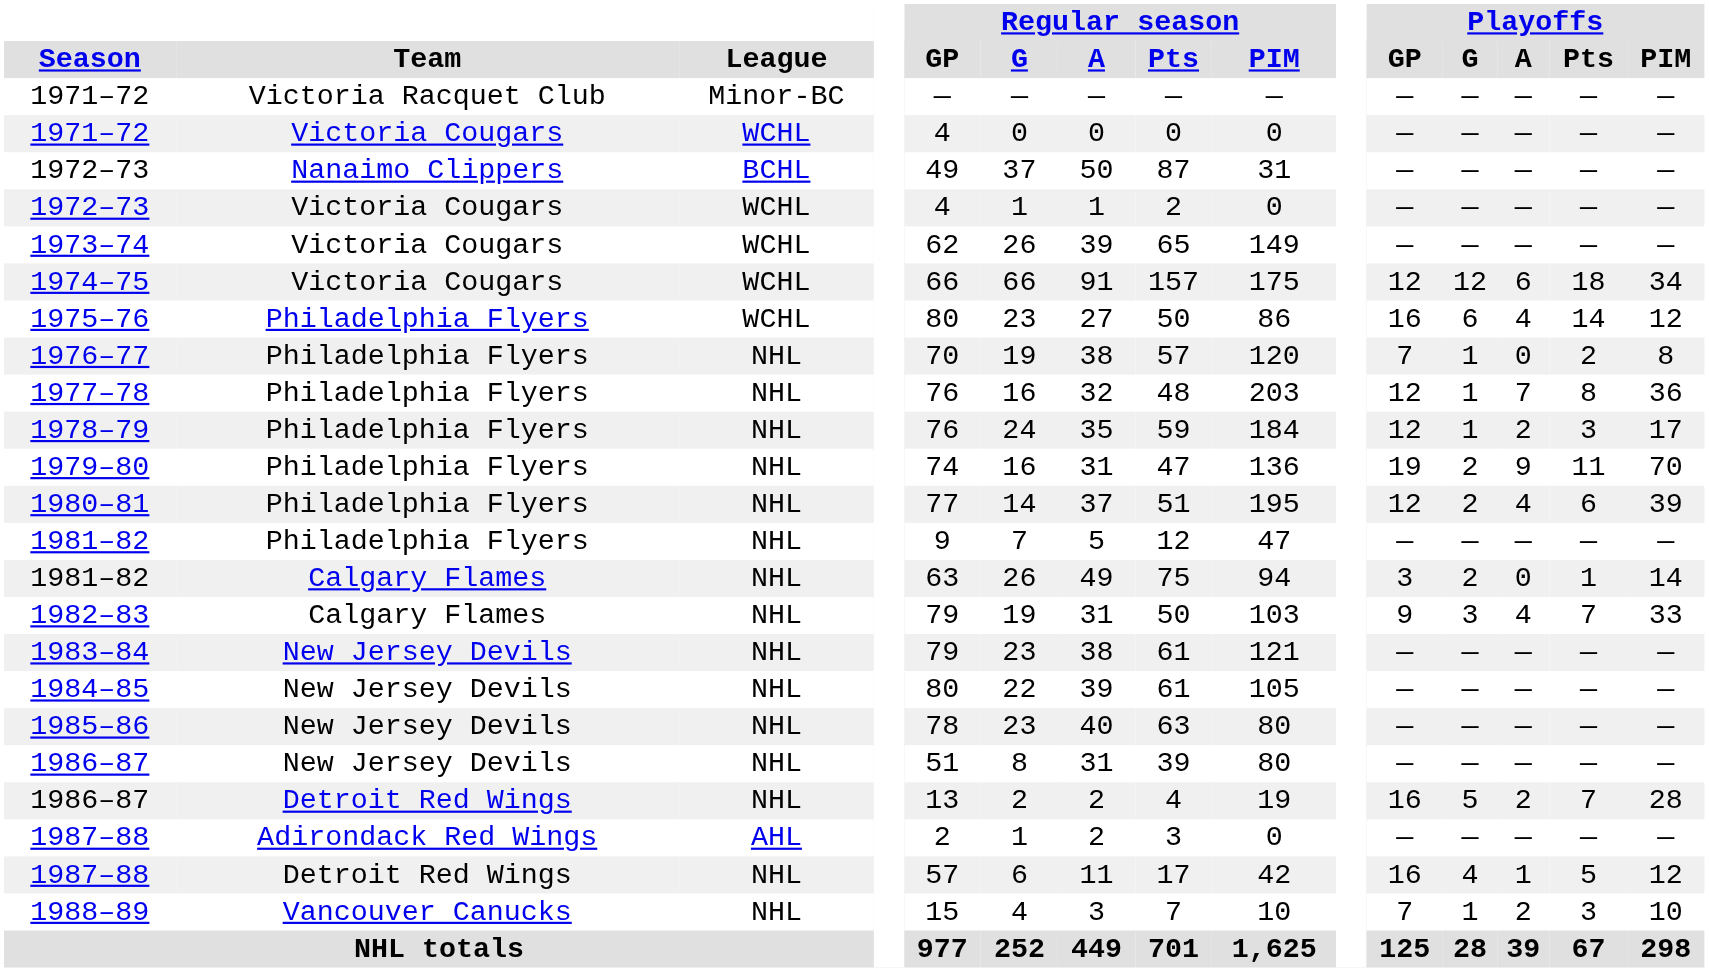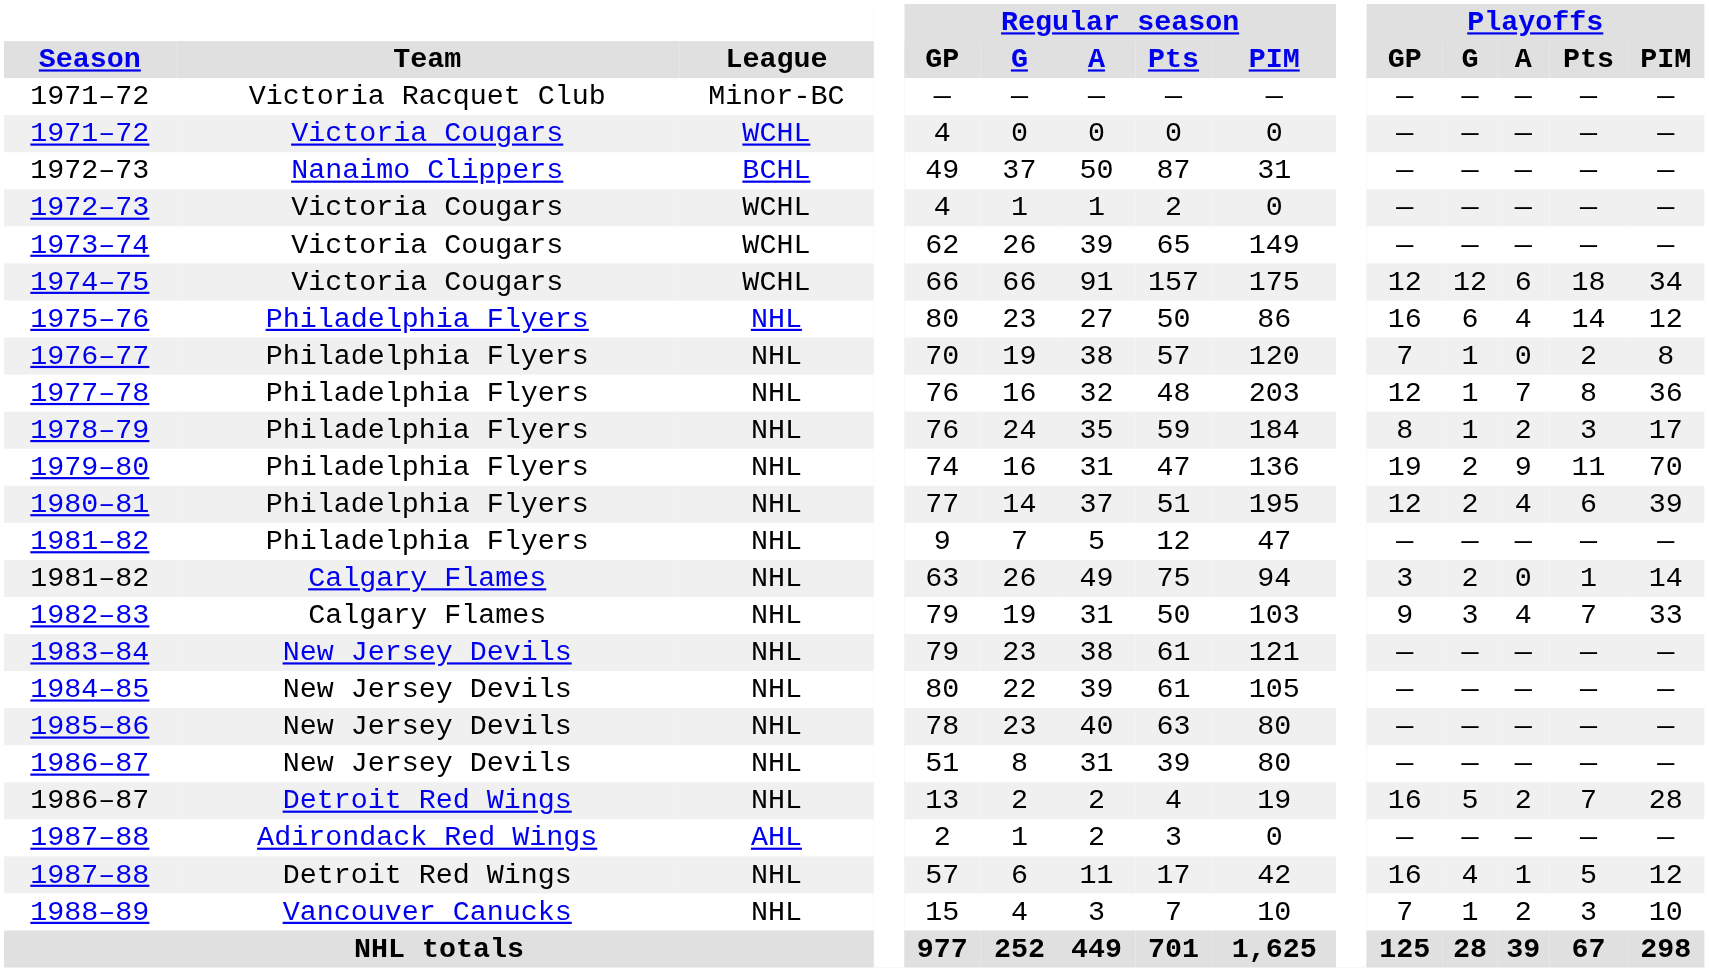 <table border="0" cellpadding="1" cellspacing="0" style="text-align:center; width:60em">
 <tr bgcolor="#e0e0e0">
 <th colspan="3" bgcolor="#ffffff"> </th>
 <th rowspan="99" bgcolor="#ffffff"> </th>
 <th colspan="5"><a href='#'>Regular season</a></th>
 <th rowspan="99" bgcolor="#ffffff"> </th>
 <th colspan="5"><a href='#'>Playoffs</a></th>
 </tr>
 <tr bgcolor="#e0e0e0">
 <th><a href='#'>Season</a></th>
 <th>Team</th>
 <th>League</th>
 <th>GP</th>
 <th><a href='#'>G</a></th>
 <th><a href='#'>A</a></th>
 <th><a href='#'>Pts</a></th>
 <th><a href='#'>PIM</a></th>
 <th>GP</th>
 <th>G</th>
 <th>A</th>
 <th>Pts</th>
 <th>PIM</th>
 </tr>
 <tr ALIGN="center">
 <td>1971–72</td>
 <td>Victoria Racquet Club</td>
 <td>Minor-BC</td>
 <td>—</td>
 <td>—</td>
 <td>—</td>
 <td>—</td>
 <td>—</td>
 <td>—</td>
 <td>—</td>
 <td>—</td>
 <td>—</td>
 <td>—</td>
 </tr>
 <tr ALIGN="center" bgcolor="#f0f0f0">
 <td><a href='#'>1971–72</a></td>
 <td><a href='#'>Victoria Cougars</a></td>
 <td><a href='#'>WCHL</a></td>
 <td>4</td>
 <td>0</td>
 <td>0</td>
 <td>0</td>
 <td>0</td>
 <td>—</td>
 <td>—</td>
 <td>—</td>
 <td>—</td>
 <td>—</td>
 </tr>
 <tr ALIGN="center">
 <td>1972–73</td>
 <td><a href='#'>Nanaimo Clippers</a></td>
 <td><a href='#'>BCHL</a></td>
 <td>49</td>
 <td>37</td>
 <td>50</td>
 <td>87</td>
 <td>31</td>
 <td>—</td>
 <td>—</td>
 <td>—</td>
 <td>—</td>
 <td>—</td>
 </tr>
 <tr ALIGN="center" bgcolor="#f0f0f0">
 <td><a href='#'>1972–73</a></td>
 <td>Victoria Cougars</td>
 <td>WCHL</td>
 <td>4</td>
 <td>1</td>
 <td>1</td>
 <td>2</td>
 <td>0</td>
 <td>—</td>
 <td>—</td>
 <td>—</td>
 <td>—</td>
 <td>—</td>
 </tr>
 <tr ALIGN="center">
 <td><a href='#'>1973–74</a></td>
 <td>Victoria Cougars</td>
 <td>WCHL</td>
 <td>62</td>
 <td>26</td>
 <td>39</td>
 <td>65</td>
 <td>149</td>
 <td>—</td>
 <td>—</td>
 <td>—</td>
 <td>—</td>
 <td>—</td>
 </tr>
 <tr ALIGN="center" bgcolor="#f0f0f0">
 <td><a href='#'>1974–75</a></td>
 <td>Victoria Cougars</td>
 <td>WCHL</td>
 <td>66</td>
 <td>66</td>
 <td>91</td>
 <td>157</td>
 <td>175</td>
 <td>12</td>
 <td>12</td>
 <td>6</td>
 <td>18</td>
 <td>34</td>
 </tr>
 <tr ALIGN="center">
 <td><a href='#'>1975–76</a></td>
 <td><a href='#'>Philadelphia Flyers</a></td>
-<td>WCHL</td>
+<td><a href='#'>NHL</a></td>
 <td>80</td>
 <td>23</td>
 <td>27</td>
 <td>50</td>
 <td>86</td>
 <td>16</td>
 <td>6</td>
 <td>4</td>
 <td>14</td>
 <td>12</td>
 </tr>
 <tr ALIGN="center" bgcolor="#f0f0f0">
 <td><a href='#'>1976–77</a></td>
 <td>Philadelphia Flyers</td>
 <td>NHL</td>
 <td>70</td>
 <td>19</td>
 <td>38</td>
 <td>57</td>
 <td>120</td>
 <td>7</td>
 <td>1</td>
 <td>0</td>
 <td>2</td>
 <td>8</td>
 </tr>
 <tr ALIGN="center">
 <td><a href='#'>1977–78</a></td>
 <td>Philadelphia Flyers</td>
 <td>NHL</td>
 <td>76</td>
 <td>16</td>
 <td>32</td>
 <td>48</td>
 <td>203</td>
 <td>12</td>
 <td>1</td>
 <td>7</td>
 <td>8</td>
 <td>36</td>
 </tr>
 <tr ALIGN="center" bgcolor="#f0f0f0">
 <td><a href='#'>1978–79</a></td>
 <td>Philadelphia Flyers</td>
 <td>NHL</td>
 <td>76</td>
 <td>24</td>
 <td>35</td>
 <td>59</td>
 <td>184</td>
-<td>12</td>
+<td>8</td>
 <td>1</td>
 <td>2</td>
 <td>3</td>
 <td>17</td>
 </tr>
 <tr ALIGN="center">
 <td><a href='#'>1979–80</a></td>
 <td>Philadelphia Flyers</td>
 <td>NHL</td>
 <td>74</td>
 <td>16</td>
 <td>31</td>
 <td>47</td>
 <td>136</td>
 <td>19</td>
 <td>2</td>
 <td>9</td>
 <td>11</td>
 <td>70</td>
 </tr>
 <tr ALIGN="center" bgcolor="#f0f0f0">
 <td><a href='#'>1980–81</a></td>
 <td>Philadelphia Flyers</td>
 <td>NHL</td>
 <td>77</td>
 <td>14</td>
 <td>37</td>
 <td>51</td>
 <td>195</td>
 <td>12</td>
 <td>2</td>
 <td>4</td>
 <td>6</td>
 <td>39</td>
 </tr>
 <tr ALIGN="center">
 <td><a href='#'>1981–82</a></td>
 <td>Philadelphia Flyers</td>
 <td>NHL</td>
 <td>9</td>
 <td>7</td>
 <td>5</td>
 <td>12</td>
 <td>47</td>
 <td>—</td>
 <td>—</td>
 <td>—</td>
 <td>—</td>
 <td>—</td>
 </tr>
 <tr ALIGN="center" bgcolor="#f0f0f0">
 <td>1981–82</td>
 <td><a href='#'>Calgary Flames</a></td>
 <td>NHL</td>
 <td>63</td>
 <td>26</td>
 <td>49</td>
 <td>75</td>
 <td>94</td>
 <td>3</td>
 <td>2</td>
 <td>0</td>
 <td>1</td>
 <td>14</td>
 </tr>
 <tr ALIGN="center">
 <td><a href='#'>1982–83</a></td>
 <td>Calgary Flames</td>
 <td>NHL</td>
 <td>79</td>
 <td>19</td>
 <td>31</td>
 <td>50</td>
 <td>103</td>
 <td>9</td>
 <td>3</td>
 <td>4</td>
 <td>7</td>
 <td>33</td>
 </tr>
 <tr ALIGN="center" bgcolor="#f0f0f0">
 <td><a href='#'>1983–84</a></td>
 <td><a href='#'>New Jersey Devils</a></td>
 <td>NHL</td>
 <td>79</td>
 <td>23</td>
 <td>38</td>
 <td>61</td>
 <td>121</td>
 <td>—</td>
 <td>—</td>
 <td>—</td>
 <td>—</td>
 <td>—</td>
 </tr>
 <tr ALIGN="center">
 <td><a href='#'>1984–85</a></td>
 <td>New Jersey Devils</td>
 <td>NHL</td>
 <td>80</td>
 <td>22</td>
 <td>39</td>
 <td>61</td>
 <td>105</td>
 <td>—</td>
 <td>—</td>
 <td>—</td>
 <td>—</td>
 <td>—</td>
 </tr>
 <tr ALIGN="center" bgcolor="#f0f0f0">
 <td><a href='#'>1985–86</a></td>
 <td>New Jersey Devils</td>
 <td>NHL</td>
 <td>78</td>
 <td>23</td>
 <td>40</td>
 <td>63</td>
 <td>80</td>
 <td>—</td>
 <td>—</td>
 <td>—</td>
 <td>—</td>
 <td>—</td>
 </tr>
 <tr ALIGN="center">
 <td><a href='#'>1986–87</a></td>
 <td>New Jersey Devils</td>
 <td>NHL</td>
 <td>51</td>
 <td>8</td>
 <td>31</td>
 <td>39</td>
 <td>80</td>
 <td>—</td>
 <td>—</td>
 <td>—</td>
 <td>—</td>
 <td>—</td>
 </tr>
 <tr ALIGN="center" bgcolor="#f0f0f0">
 <td>1986–87</td>
 <td><a href='#'>Detroit Red Wings</a></td>
 <td>NHL</td>
 <td>13</td>
 <td>2</td>
 <td>2</td>
 <td>4</td>
 <td>19</td>
 <td>16</td>
 <td>5</td>
 <td>2</td>
 <td>7</td>
 <td>28</td>
 </tr>
 <tr ALIGN="center">
 <td><a href='#'>1987–88</a></td>
 <td><a href='#'>Adirondack Red Wings</a></td>
 <td><a href='#'>AHL</a></td>
 <td>2</td>
 <td>1</td>
 <td>2</td>
 <td>3</td>
 <td>0</td>
 <td>—</td>
 <td>—</td>
 <td>—</td>
 <td>—</td>
 <td>—</td>
 </tr>
 <tr ALIGN="center" bgcolor="#f0f0f0">
 <td><a href='#'>1987–88</a></td>
 <td>Detroit Red Wings</td>
 <td>NHL</td>
 <td>57</td>
 <td>6</td>
 <td>11</td>
 <td>17</td>
 <td>42</td>
 <td>16</td>
 <td>4</td>
 <td>1</td>
 <td>5</td>
 <td>12</td>
 </tr>
 <tr ALIGN="center">
 <td><a href='#'>1988–89</a></td>
 <td><a href='#'>Vancouver Canucks</a></td>
 <td>NHL</td>
 <td>15</td>
 <td>4</td>
 <td>3</td>
 <td>7</td>
 <td>10</td>
 <td>7</td>
 <td>1</td>
 <td>2</td>
 <td>3</td>
 <td>10</td>
 </tr>
 <tr ALIGN="center" bgcolor="#e0e0e0">
 <th colspan="3">NHL totals</th>
 <th>977</th>
 <th>252</th>
 <th>449</th>
 <th>701</th>
 <th>1,625</th>
 <th>125</th>
 <th>28</th>
 <th>39</th>
 <th>67</th>
 <th>298</th>
 </tr>
 </table>
